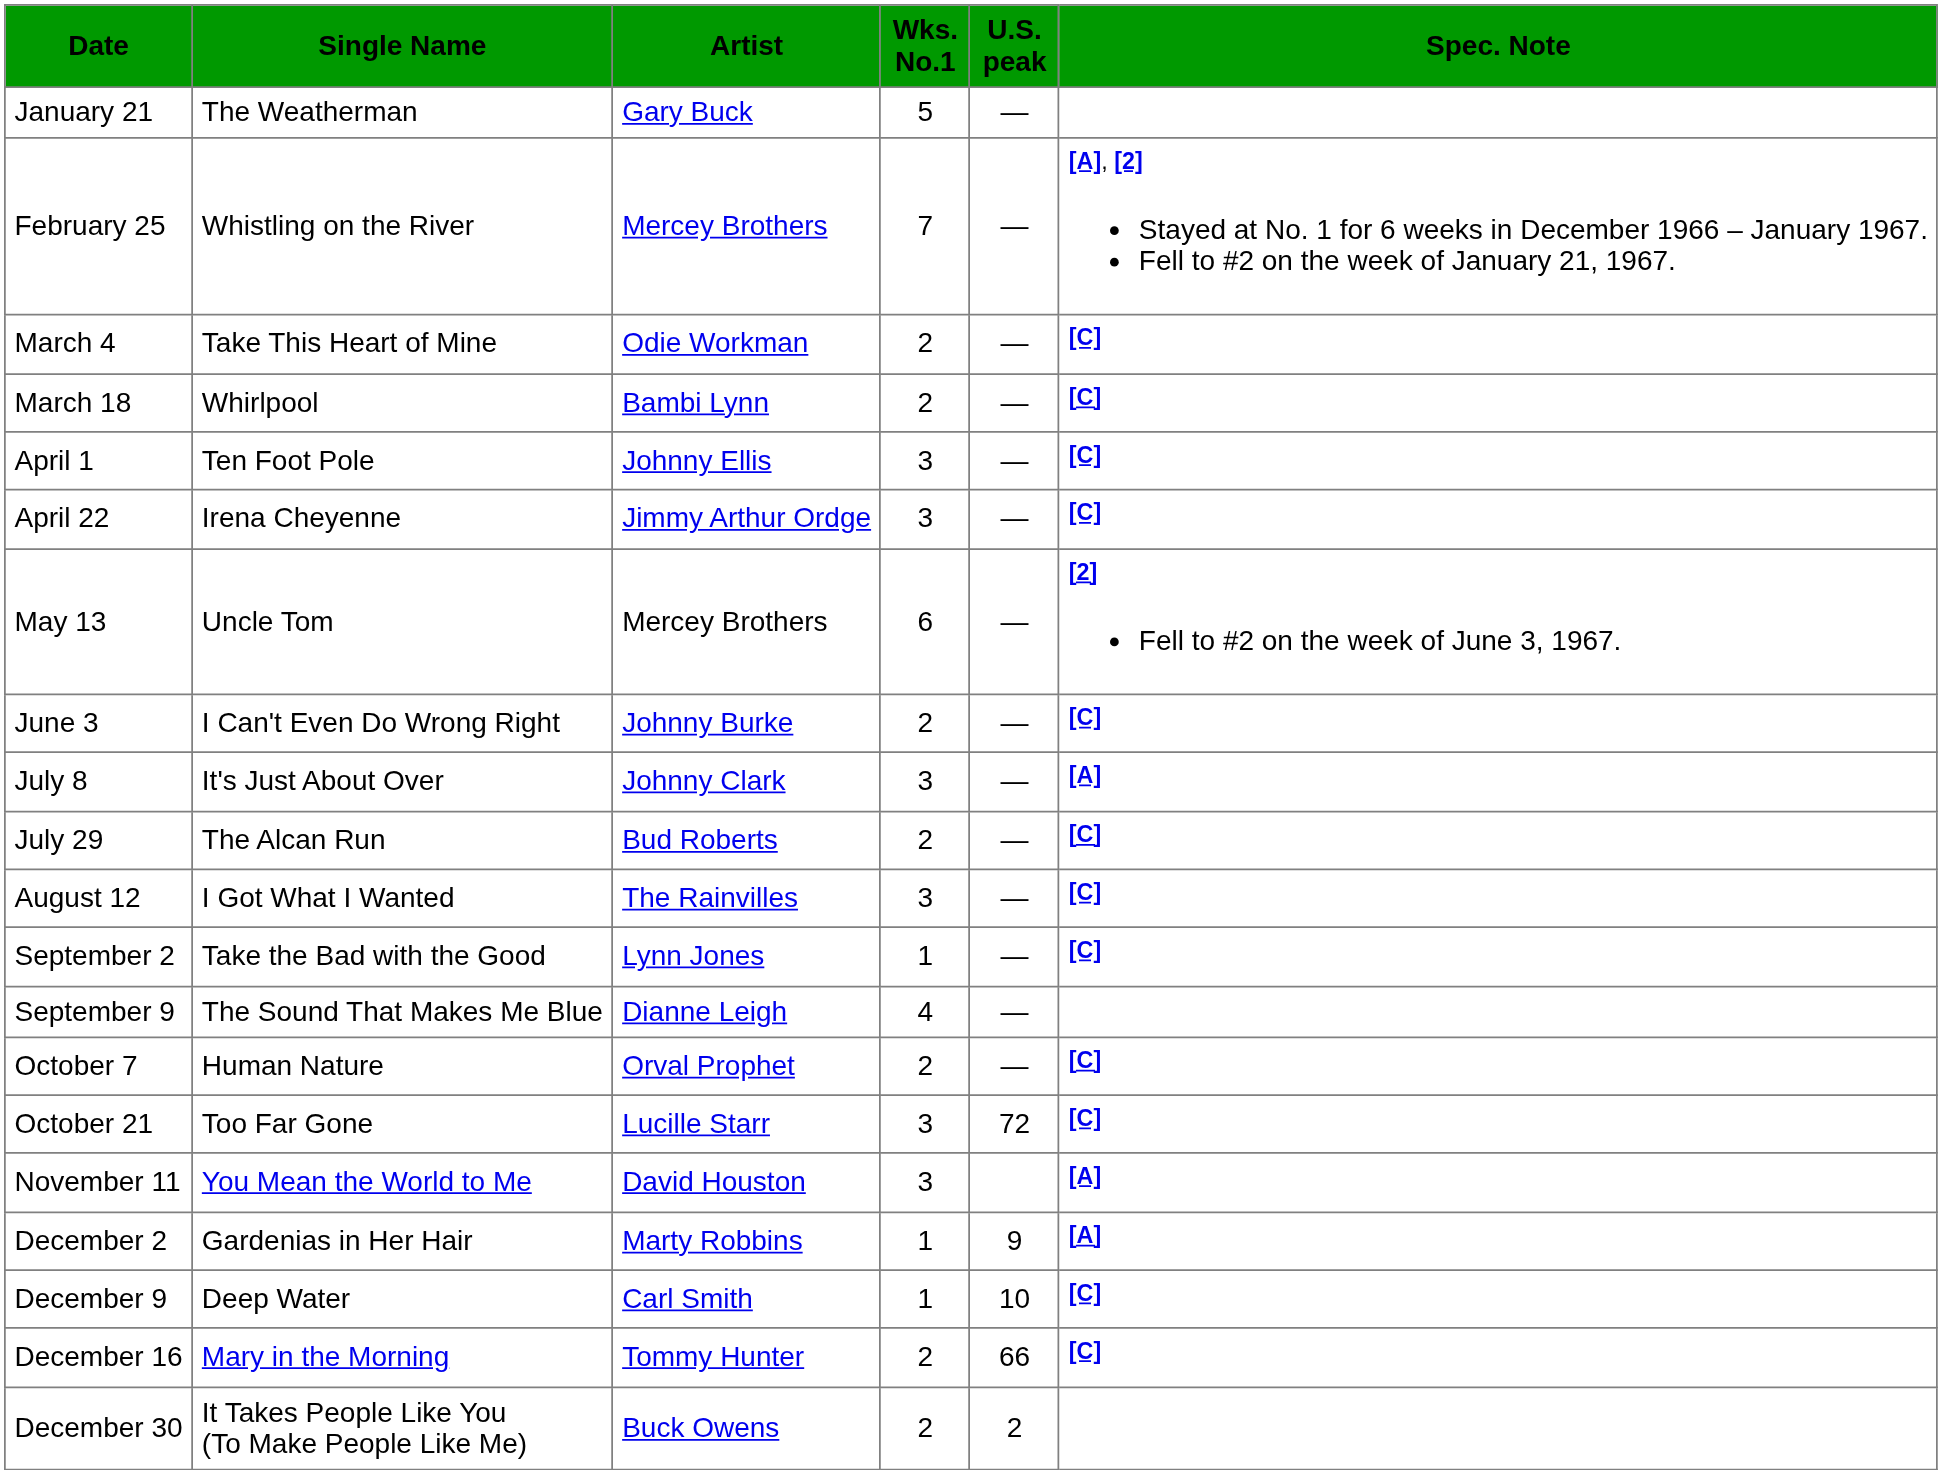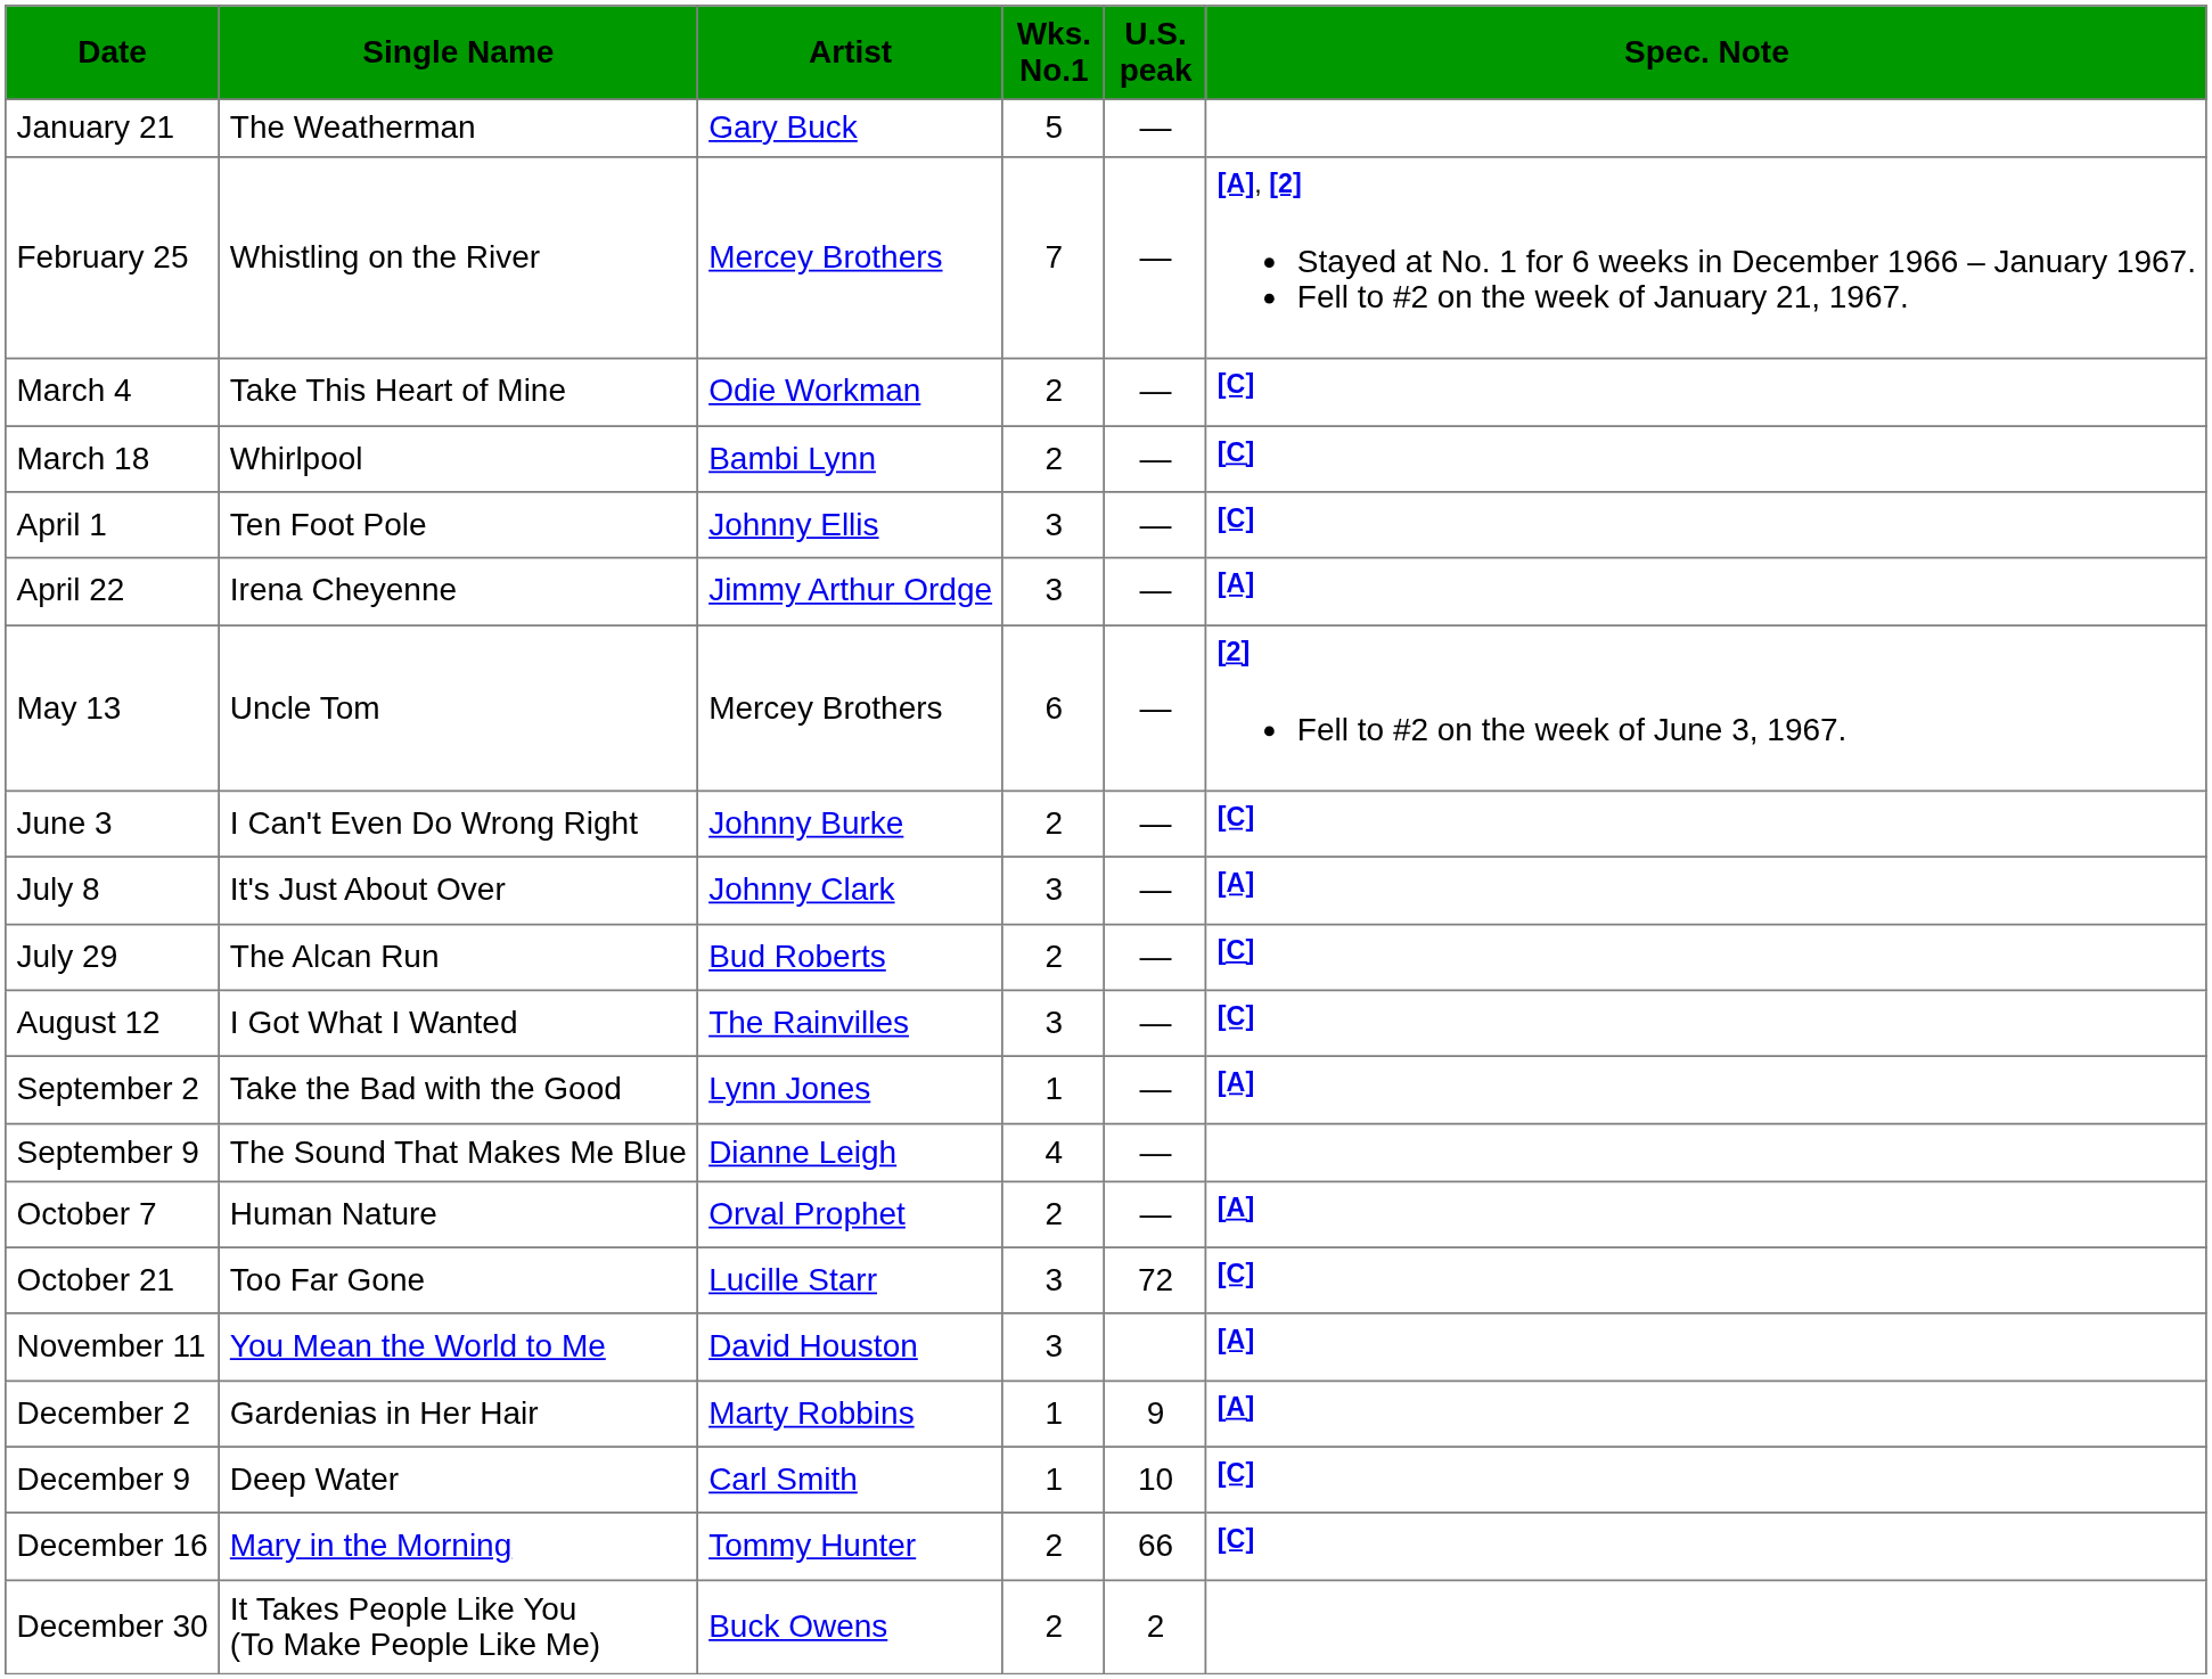 <table border="1" cellpadding="5" cellspacing="1" style="border-collapse: collapse">
 <tr style="background:#009900">
 <th>Date</th>
 <th>Single Name</th>
 <th>Artist</th>
 <th width="40">Wks. No.1</th>
 <th width="40">U.S. peak</th>
 <th>Spec. Note</th>
 </tr>
 <tr>
 <td>January 21</td>
 <td>The Weatherman</td>
 <td><a href='#'>Gary Buck</a></td>
 <td align="center">5</td>
 <td align="center">—</td>
 <td></td>
 </tr>
 <tr>
 <td>February 25</td>
 <td>Whistling on the River</td>
 <td><a href='#'>Mercey Brothers</a></td>
 <td align="center">7</td>
 <td align="center">—</td>
 <td><sup><a href='#'><strong>[A]</strong></a>, <a href='#'><strong>[2]</strong></a></sup><br><ul><li>Stayed at No. 1 for 6 weeks in December 1966 – January 1967.</li><li>Fell to #2 on the week of January 21, 1967.</li></ul></td>
 </tr>
 <tr>
 <td>March 4</td>
 <td>Take This Heart of Mine</td>
 <td><a href='#'>Odie Workman</a></td>
 <td align="center">2</td>
 <td align="center">—</td>
 <td><sup><a href='#'><strong>[C]</strong></a></sup></td>
 </tr>
 <tr>
 <td>March 18</td>
 <td>Whirlpool</td>
 <td><a href='#'>Bambi Lynn</a></td>
 <td align="center">2</td>
 <td align="center">—</td>
 <td><sup><a href='#'><strong>[C]</strong></a></sup></td>
 </tr>
 <tr>
 <td>April 1</td>
 <td>Ten Foot Pole</td>
 <td><a href='#'>Johnny Ellis</a></td>
 <td align="center">3</td>
 <td align="center">—</td>
 <td><sup><a href='#'><strong>[C]</strong></a></sup></td>
 </tr>
 <tr>
 <td>April 22</td>
 <td>Irena Cheyenne</td>
 <td><a href='#'>Jimmy Arthur Ordge</a></td>
 <td align="center">3</td>
 <td align="center">—</td>
-<td><sup><a href='#'><strong>[C]</strong></a></sup></td>
+<td><sup><a href='#'><strong>[A]</strong></a></sup></td>
 </tr>
 <tr>
 <td>May 13</td>
 <td>Uncle Tom</td>
 <td>Mercey Brothers</td>
 <td align="center">6</td>
 <td align="center">—</td>
 <td><sup><a href='#'><strong>[2]</strong></a></sup><br><ul><li>Fell to #2 on the week of June 3, 1967.</li></ul></td>
 </tr>
 <tr>
 <td>June 3</td>
 <td>I Can't Even Do Wrong Right</td>
 <td><a href='#'>Johnny Burke</a></td>
 <td align="center">2</td>
 <td align="center">—</td>
 <td><sup><a href='#'><strong>[C]</strong></a></sup></td>
 </tr>
 <tr>
 <td>July 8</td>
 <td>It's Just About Over</td>
 <td><a href='#'>Johnny Clark</a></td>
 <td align="center">3</td>
 <td align="center">—</td>
 <td><sup><a href='#'><strong>[A]</strong></a></sup></td>
 </tr>
 <tr>
 <td>July 29</td>
 <td>The Alcan Run</td>
 <td><a href='#'>Bud Roberts</a></td>
 <td align="center">2</td>
 <td align="center">—</td>
 <td><sup><a href='#'><strong>[C]</strong></a></sup></td>
 </tr>
 <tr>
 <td>August 12</td>
 <td>I Got What I Wanted</td>
 <td><a href='#'>The Rainvilles</a></td>
 <td align="center">3</td>
 <td align="center">—</td>
 <td><sup><a href='#'><strong>[C]</strong></a></sup></td>
 </tr>
 <tr>
 <td>September 2</td>
 <td>Take the Bad with the Good</td>
 <td><a href='#'>Lynn Jones</a></td>
 <td align="center">1</td>
 <td align="center">—</td>
-<td><sup><a href='#'><strong>[C]</strong></a></sup></td>
+<td><sup><a href='#'><strong>[A]</strong></a></sup></td>
 </tr>
 <tr>
 <td>September 9</td>
 <td>The Sound That Makes Me Blue</td>
 <td><a href='#'>Dianne Leigh</a></td>
 <td align="center">4</td>
 <td align="center">—</td>
 <td></td>
 </tr>
 <tr>
 <td>October 7</td>
 <td>Human Nature</td>
 <td><a href='#'>Orval Prophet</a></td>
 <td align="center">2</td>
 <td align="center">—</td>
-<td><sup><a href='#'><strong>[C]</strong></a></sup></td>
+<td><sup><a href='#'><strong>[A]</strong></a></sup></td>
 </tr>
 <tr>
 <td>October 21</td>
 <td>Too Far Gone</td>
 <td><a href='#'>Lucille Starr</a></td>
 <td align="center">3</td>
 <td align="center">72</td>
 <td><sup><a href='#'><strong>[C]</strong></a></sup></td>
 </tr>
 <tr>
 <td>November 11</td>
 <td><a href='#'>You Mean the World to Me</a></td>
 <td><a href='#'>David Houston</a></td>
 <td align="center">3</td>
 <td align="center"></td>
 <td><sup><a href='#'><strong>[A]</strong></a></sup></td>
 </tr>
 <tr>
 <td>December 2</td>
 <td>Gardenias in Her Hair</td>
 <td><a href='#'>Marty Robbins</a></td>
 <td align="center">1</td>
 <td align="center">9</td>
 <td><sup><a href='#'><strong>[A]</strong></a></sup></td>
 </tr>
 <tr>
 <td>December 9</td>
 <td>Deep Water</td>
 <td><a href='#'>Carl Smith</a></td>
 <td align="center">1</td>
 <td align="center">10</td>
 <td><sup><a href='#'><strong>[C]</strong></a></sup></td>
 </tr>
 <tr>
 <td>December 16</td>
 <td><a href='#'>Mary in the Morning</a></td>
 <td><a href='#'>Tommy Hunter</a></td>
 <td align="center">2</td>
 <td align="center">66</td>
 <td><sup><a href='#'><strong>[C]</strong></a></sup></td>
 </tr>
 <tr>
 <td>December 30</td>
 <td>It Takes People Like You<br>(To Make People Like Me)</td>
 <td><a href='#'>Buck Owens</a></td>
 <td align="center">2</td>
 <td align="center">2</td>
 <td></td>
 </tr>
 </table>
